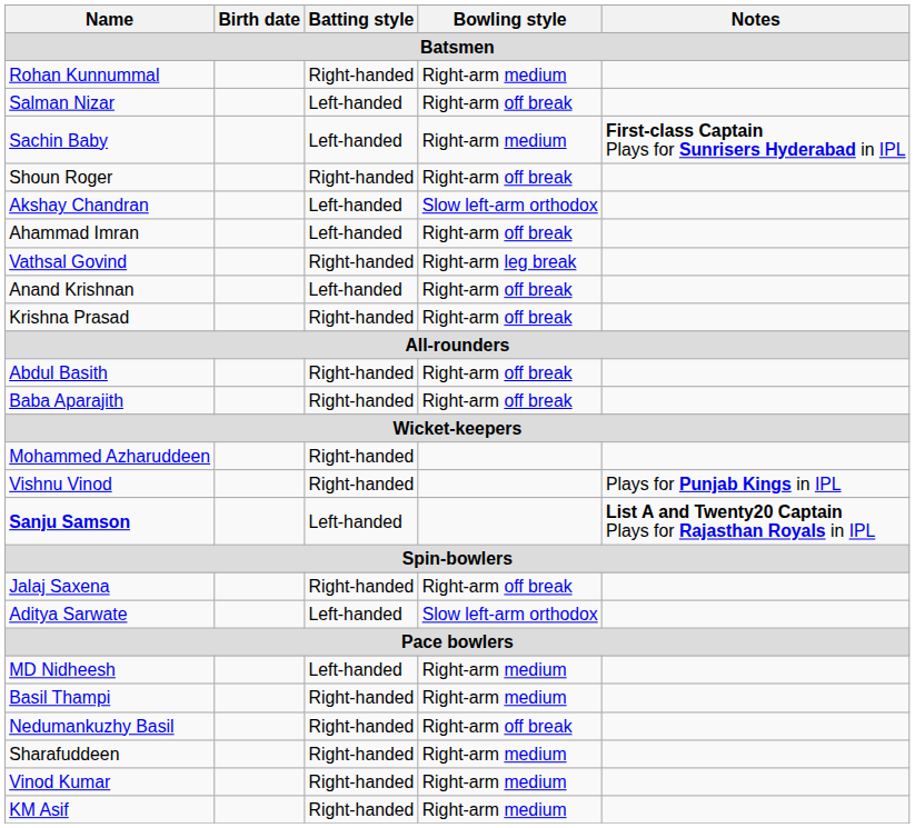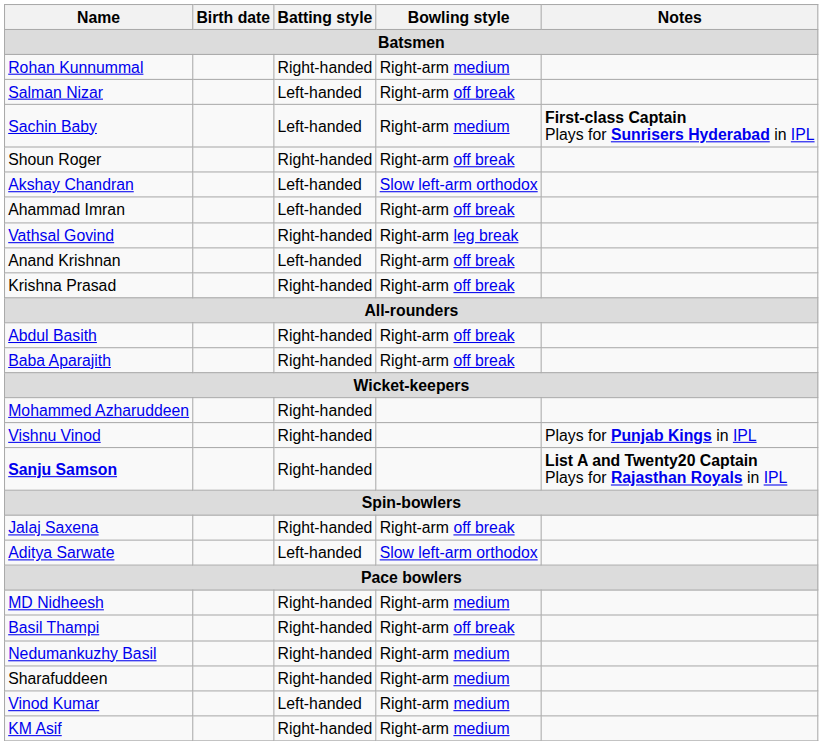 <table class="wikitable" style="font-size:95%;">
 <tr>
 <th align=center>Name</th>
 <th align=center>Birth date</th>
 <th align=center>Batting style</th>
 <th align=center>Bowling style</th>
 <th align=center>Notes</th>
 </tr>
 <tr>
 <th colspan="6" style="background: #DCDCDC" align=center>Batsmen</th>
 </tr>
 <tr>
 <td><a href='#'>Rohan Kunnummal</a></td>
 <td></td>
 <td>Right-handed</td>
 <td>Right-arm <a href='#'>medium</a></td>
 <td></td>
 </tr>
 <tr>
 <td><a href='#'>Salman Nizar</a></td>
 <td></td>
 <td>Left-handed</td>
 <td>Right-arm <a href='#'>off break</a></td>
 <td></td>
 </tr>
 <tr>
 <td><a href='#'>Sachin Baby</a></td>
 <td></td>
 <td>Left-handed</td>
 <td>Right-arm <a href='#'>medium</a></td>
 <td><strong>First-class Captain</strong> <br> Plays for <strong><a href='#'>Sunrisers Hyderabad</a></strong> in <a href='#'>IPL</a></td>
 </tr>
 <tr>
 <td>Shoun Roger</td>
 <td></td>
 <td>Right-handed</td>
 <td>Right-arm <a href='#'>off break</a></td>
 <td></td>
 </tr>
 <tr>
 <td><a href='#'>Akshay Chandran</a></td>
 <td></td>
 <td>Left-handed</td>
 <td><a href='#'>Slow left-arm orthodox</a></td>
 <td></td>
 </tr>
 <tr>
 <td>Ahammad Imran</td>
 <td></td>
 <td>Left-handed</td>
 <td>Right-arm <a href='#'>off break</a></td>
 <td></td>
 </tr>
 <tr>
 <td><a href='#'>Vathsal Govind</a></td>
 <td></td>
 <td>Right-handed</td>
 <td>Right-arm <a href='#'>leg break</a></td>
 <td></td>
 </tr>
 <tr>
 <td>Anand Krishnan</td>
 <td></td>
 <td>Left-handed</td>
 <td>Right-arm <a href='#'>off break</a></td>
 <td></td>
 </tr>
 <tr>
 <td>Krishna Prasad</td>
 <td></td>
 <td>Right-handed</td>
 <td>Right-arm <a href='#'>off break</a></td>
 <td></td>
 </tr>
 <tr>
 <th colspan="6" style="background: #DCDCDC" align=center>All-rounders</th>
 </tr>
 <tr>
 <td><a href='#'>Abdul Basith</a></td>
 <td></td>
 <td>Right-handed</td>
 <td>Right-arm <a href='#'>off break</a></td>
 <td></td>
 </tr>
 <tr>
 <td><a href='#'>Baba Aparajith</a></td>
 <td></td>
 <td>Right-handed</td>
 <td>Right-arm <a href='#'>off break</a></td>
 <td></td>
 </tr>
 <tr>
 <th colspan="6" style="background: #DCDCDC" align=center>Wicket-keepers</th>
 </tr>
 <tr>
 <td><a href='#'>Mohammed Azharuddeen</a></td>
 <td></td>
 <td>Right-handed</td>
 <td></td>
 <td></td>
 </tr>
 <tr>
 <td><a href='#'>Vishnu Vinod</a></td>
 <td></td>
 <td>Right-handed</td>
 <td></td>
 <td>Plays for <strong><a href='#'>Punjab Kings</a></strong> in <a href='#'>IPL</a></td>
 </tr>
 <tr>
 <td><strong><a href='#'>Sanju Samson</a></strong></td>
 <td></td>
-<td>Left-handed</td>
+<td>Right-handed</td>
 <td></td>
 <td><strong>List A and Twenty20 Captain</strong> <br> Plays for <strong><a href='#'>Rajasthan Royals</a></strong> in <a href='#'>IPL</a></td>
 </tr>
 <tr>
 <th colspan="6" style="background: #DCDCDC" align=center>Spin-bowlers</th>
 </tr>
 <tr>
 <td><a href='#'>Jalaj Saxena</a></td>
 <td></td>
 <td>Right-handed</td>
 <td>Right-arm <a href='#'>off break</a></td>
 <td></td>
 </tr>
 <tr>
 <td><a href='#'>Aditya Sarwate</a></td>
 <td></td>
 <td>Left-handed</td>
 <td><a href='#'>Slow left-arm orthodox</a></td>
 <td></td>
 </tr>
 <tr>
 <th colspan="6" style="background: #DCDCDC" align=center>Pace bowlers</th>
 </tr>
 <tr>
 <td><a href='#'>MD Nidheesh</a></td>
 <td></td>
-<td>Left-handed</td>
+<td>Right-handed</td>
 <td>Right-arm <a href='#'>medium</a></td>
 <td></td>
 </tr>
 <tr>
 <td><a href='#'>Basil Thampi</a></td>
 <td></td>
 <td>Right-handed</td>
-<td>Right-arm <a href='#'>medium</a></td>
+<td>Right-arm <a href='#'>off break</a></td>
 <td></td>
 </tr>
 <tr>
 <td><a href='#'>Nedumankuzhy Basil</a></td>
 <td></td>
 <td>Right-handed</td>
-<td>Right-arm <a href='#'>off break</a></td>
+<td>Right-arm <a href='#'>medium</a></td>
 <td></td>
 </tr>
 <tr>
 <td>Sharafuddeen</td>
 <td></td>
 <td>Right-handed</td>
 <td>Right-arm <a href='#'>medium</a></td>
 <td></td>
 </tr>
 <tr>
 <td><a href='#'>Vinod Kumar</a></td>
 <td></td>
-<td>Right-handed</td>
+<td>Left-handed</td>
 <td>Right-arm <a href='#'>medium</a></td>
 <td></td>
 </tr>
 <tr>
 <td><a href='#'>KM Asif</a></td>
 <td></td>
 <td>Right-handed</td>
 <td>Right-arm <a href='#'>medium</a></td>
 <td></td>
 </tr>
 </table>
